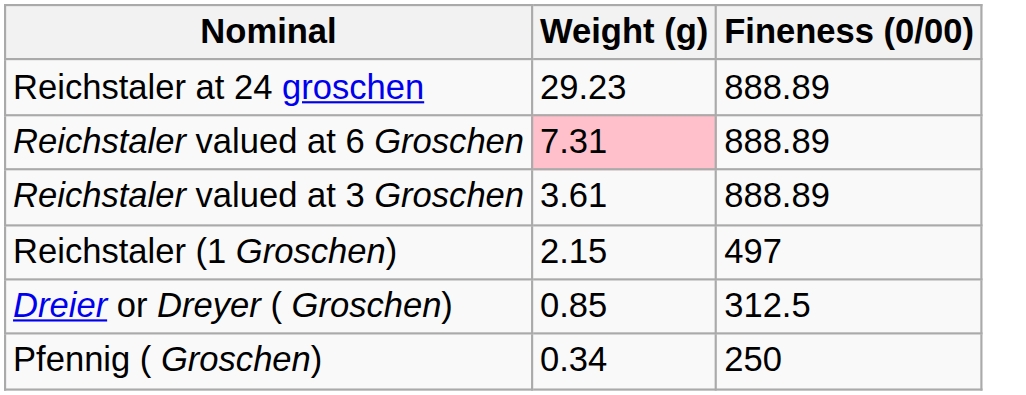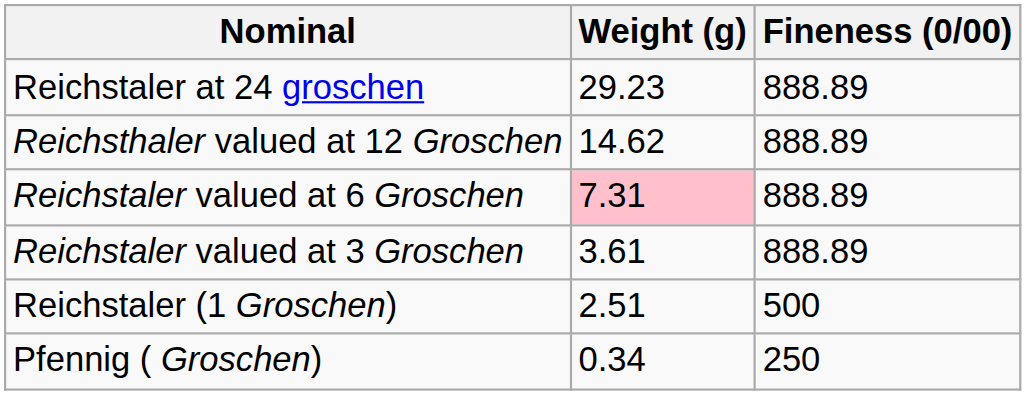 <table class="wikitable">
 <tr class="backgroundcolor5">
 <th>Nominal</th>
 <th>Weight (g)</th>
 <th>Fineness (0/00)</th>
 </tr>
 <tr>
 <td>Reichstaler at 24 <a href='#'>groschen</a></td>
 <td>29.23</td>
+<td>888.89</td>
+</tr>
+<tr>
+<td> <em>Reichsthaler</em> valued at 12 <em>Groschen</em></td>
+<td>14.62</td>
 <td>888.89</td>
 </tr>
 <tr>
 <td> <em>Reichstaler</em> valued at 6 <em>Groschen</em></td>
 <td style="background: pink;">7.31</td>
 <td>888.89</td>
 </tr>
 <tr>
 <td> <em>Reichstaler</em> valued at 3 <em>Groschen</em></td>
 <td>3.61</td>
 <td>888.89</td>
 </tr>
 <tr>
 <td> Reichstaler (1 <em>Groschen</em>)</td>
-<td>2.15</td>
-<td>497</td>
-</tr>
-<tr>
-<td><em><a href='#'>Dreier</a></em> or <em>Dreyer</em> ( <em>Groschen</em>)</td>
-<td>0.85</td>
-<td>312.5</td>
+<td>2.51</td>
+<td>500</td>
 </tr>
 <tr>
 <td>Pfennig ( <em>Groschen</em>)</td>
 <td>0.34</td>
 <td>250</td>
 </tr>
 </table>
